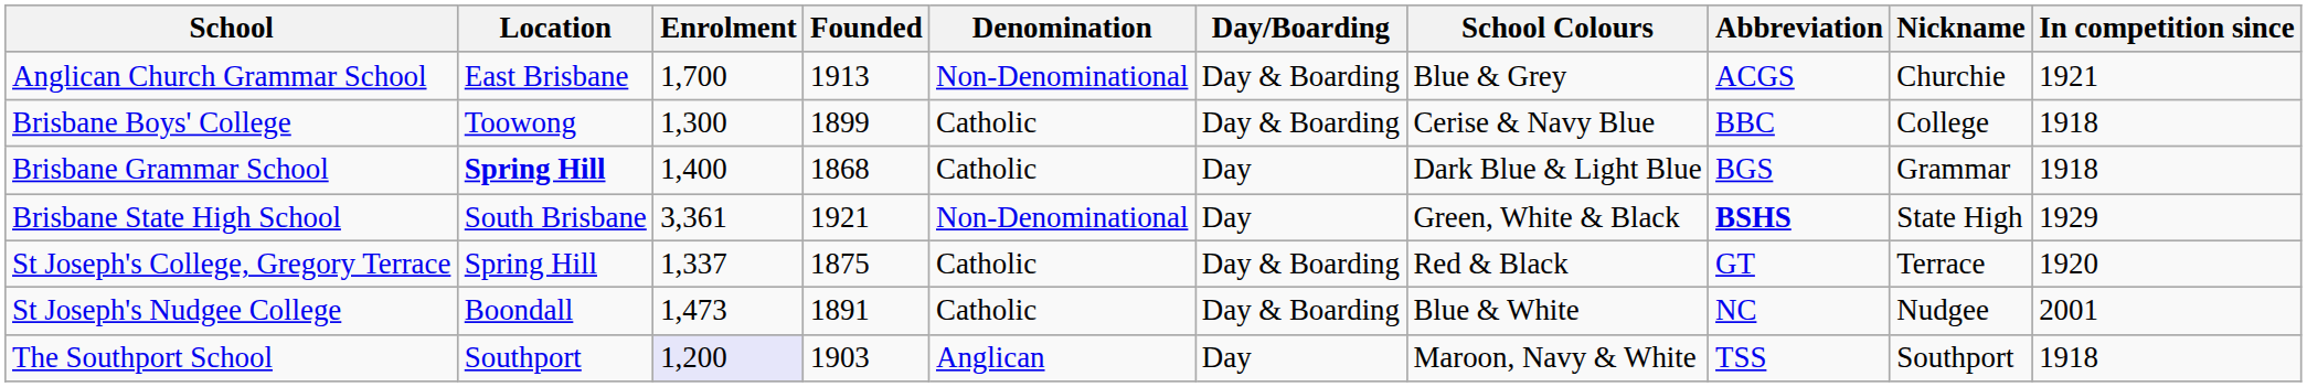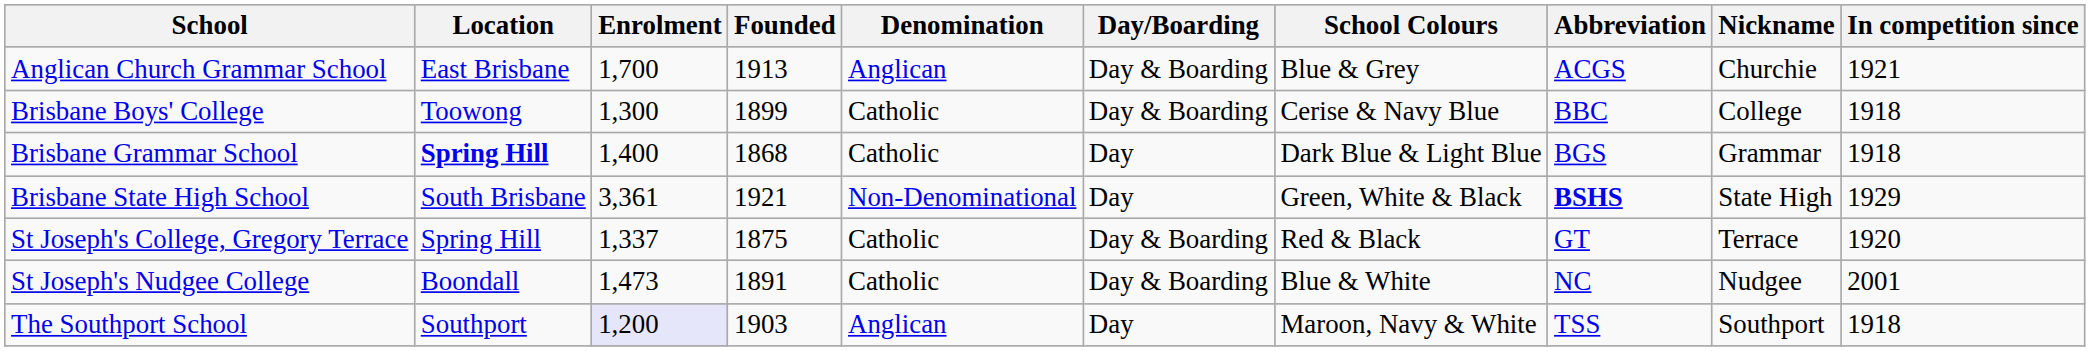 <table class="wikitable">
 <tr>
 <th>School</th>
 <th>Location</th>
 <th>Enrolment</th>
 <th>Founded</th>
 <th>Denomination</th>
 <th>Day/Boarding</th>
 <th>School Colours</th>
 <th>Abbreviation</th>
 <th>Nickname</th>
 <th>In competition since</th>
 </tr>
 <tr>
 <td><a href='#'>Anglican Church Grammar School</a></td>
 <td><a href='#'>East Brisbane</a></td>
 <td>1,700</td>
 <td>1913</td>
-<td><a href='#'>Non-Denominational</a></td>
+<td><a href='#'>Anglican</a></td>
 <td>Day & Boarding</td>
 <td>Blue & Grey</td>
 <td><a href='#'>ACGS</a></td>
 <td>Churchie</td>
 <td>1921</td>
 </tr>
 <tr>
 <td><a href='#'>Brisbane Boys' College</a></td>
 <td><a href='#'>Toowong</a></td>
 <td>1,300</td>
 <td>1899</td>
 <td>Catholic</td>
 <td>Day & Boarding</td>
 <td>Cerise & Navy Blue</td>
 <td><a href='#'>BBC</a></td>
 <td>College</td>
 <td>1918</td>
 </tr>
 <tr>
 <td><a href='#'>Brisbane Grammar School</a></td>
 <td><strong><a href='#'>Spring Hill</a></strong></td>
 <td>1,400</td>
 <td>1868</td>
 <td>Catholic</td>
 <td>Day</td>
 <td>Dark Blue & Light Blue</td>
 <td><a href='#'>BGS</a></td>
 <td>Grammar</td>
 <td>1918</td>
 </tr>
 <tr>
 <td><a href='#'>Brisbane State High School</a></td>
 <td><a href='#'>South Brisbane</a></td>
 <td>3,361</td>
 <td>1921</td>
 <td><a href='#'>Non-Denominational</a></td>
 <td>Day</td>
 <td>Green, White & Black</td>
 <td><strong><a href='#'>BSHS</a></strong></td>
 <td>State High</td>
 <td>1929</td>
 </tr>
 <tr>
 <td><a href='#'>St Joseph's College, Gregory Terrace</a></td>
 <td><a href='#'>Spring Hill</a></td>
 <td>1,337</td>
 <td>1875</td>
 <td>Catholic</td>
 <td>Day & Boarding</td>
 <td>Red & Black</td>
 <td><a href='#'>GT</a></td>
 <td>Terrace</td>
 <td>1920</td>
 </tr>
 <tr>
 <td><a href='#'>St Joseph's  Nudgee College</a></td>
 <td><a href='#'>Boondall</a></td>
 <td>1,473</td>
 <td>1891</td>
 <td>Catholic</td>
 <td>Day & Boarding</td>
 <td>Blue & White</td>
 <td><a href='#'>NC</a></td>
 <td>Nudgee</td>
 <td>2001</td>
 </tr>
 <tr>
 <td><a href='#'>The Southport School</a></td>
 <td><a href='#'>Southport</a></td>
 <td style="background: lavender;">1,200</td>
 <td>1903</td>
 <td><a href='#'>Anglican</a></td>
 <td>Day</td>
 <td>Maroon, Navy & White</td>
 <td><a href='#'>TSS</a></td>
 <td>Southport</td>
 <td>1918</td>
 </tr>
 </table>
